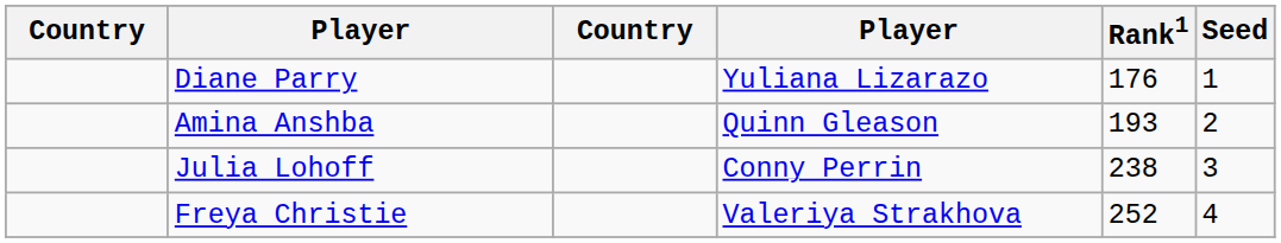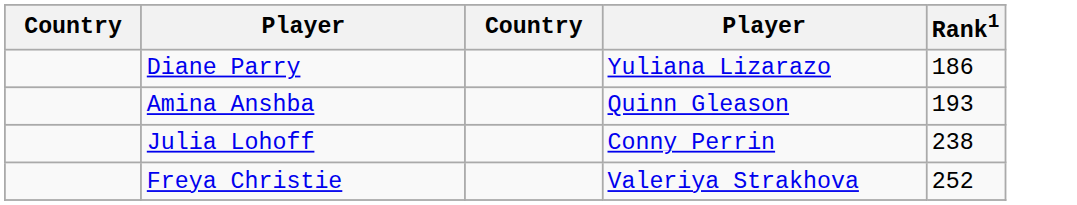 <table class="sortable wikitable">
 <tr>
 <th width="70">Country</th>
 <th width="175">Player</th>
 <th width="70">Country</th>
 <th width="175">Player</th>
 <th>Rank<sup>1</sup></th>
-<th>Seed</th>
 </tr>
 <tr>
 <td></td>
 <td><a href='#'>Diane Parry</a></td>
 <td></td>
 <td><a href='#'>Yuliana Lizarazo</a></td>
-<td>176</td>
-<td>1</td>
+<td>186</td>
 </tr>
 <tr>
 <td></td>
 <td><a href='#'>Amina Anshba</a></td>
 <td></td>
 <td><a href='#'>Quinn Gleason</a></td>
 <td>193</td>
-<td>2</td>
 </tr>
 <tr>
 <td></td>
 <td><a href='#'>Julia Lohoff</a></td>
 <td></td>
 <td><a href='#'>Conny Perrin</a></td>
 <td>238</td>
-<td>3</td>
 </tr>
 <tr>
 <td></td>
 <td><a href='#'>Freya Christie</a></td>
 <td></td>
 <td><a href='#'>Valeriya Strakhova</a></td>
 <td>252</td>
-<td>4</td>
 </tr>
 </table>
